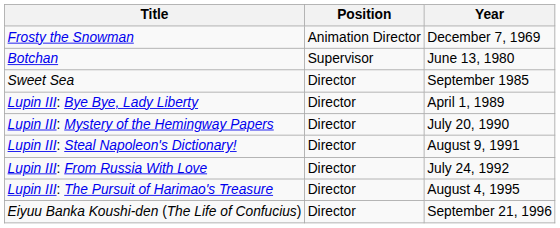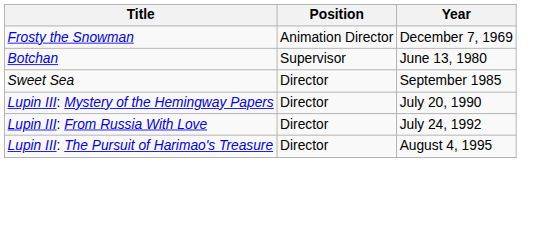 <table class="wikitable">
 <tr>
 <th>Title</th>
 <th>Position</th>
 <th>Year</th>
 </tr>
 <tr>
 <td><em><a href='#'>Frosty the Snowman</a></em></td>
 <td>Animation Director</td>
 <td>December 7, 1969</td>
 </tr>
 <tr>
 <td><em><a href='#'>Botchan</a></em></td>
 <td>Supervisor</td>
 <td>June 13, 1980</td>
 </tr>
 <tr>
 <td><em>Sweet Sea</em></td>
 <td>Director</td>
 <td>September 1985</td>
 </tr>
 <tr>
-<td><em><a href='#'>Lupin III</a></em>: <em><a href='#'>Bye Bye, Lady Liberty</a></em></td>
-<td>Director</td>
-<td>April 1, 1989</td>
-</tr>
-<tr>
 <td><em><a href='#'>Lupin III</a></em>: <em><a href='#'>Mystery of the Hemingway Papers</a></em></td>
 <td>Director</td>
 <td>July 20, 1990</td>
-</tr>
-<tr>
-<td><em><a href='#'>Lupin III</a></em>: <em><a href='#'>Steal Napoleon's Dictionary!</a></em></td>
-<td>Director</td>
-<td>August 9, 1991</td>
 </tr>
 <tr>
 <td><em><a href='#'>Lupin III</a></em>: <em><a href='#'>From Russia With Love</a></em></td>
 <td>Director</td>
 <td>July 24, 1992</td>
 </tr>
 <tr>
 <td><em><a href='#'>Lupin III</a></em>: <em><a href='#'>The Pursuit of Harimao's Treasure</a></em></td>
 <td>Director</td>
 <td>August 4, 1995</td>
 </tr>
-<tr>
-<td><em>Eiyuu Banka Koushi-den</em> (<em>The Life of Confucius</em>)</td>
-<td>Director</td>
-<td>September 21, 1996</td>
-</tr>
 </table>
